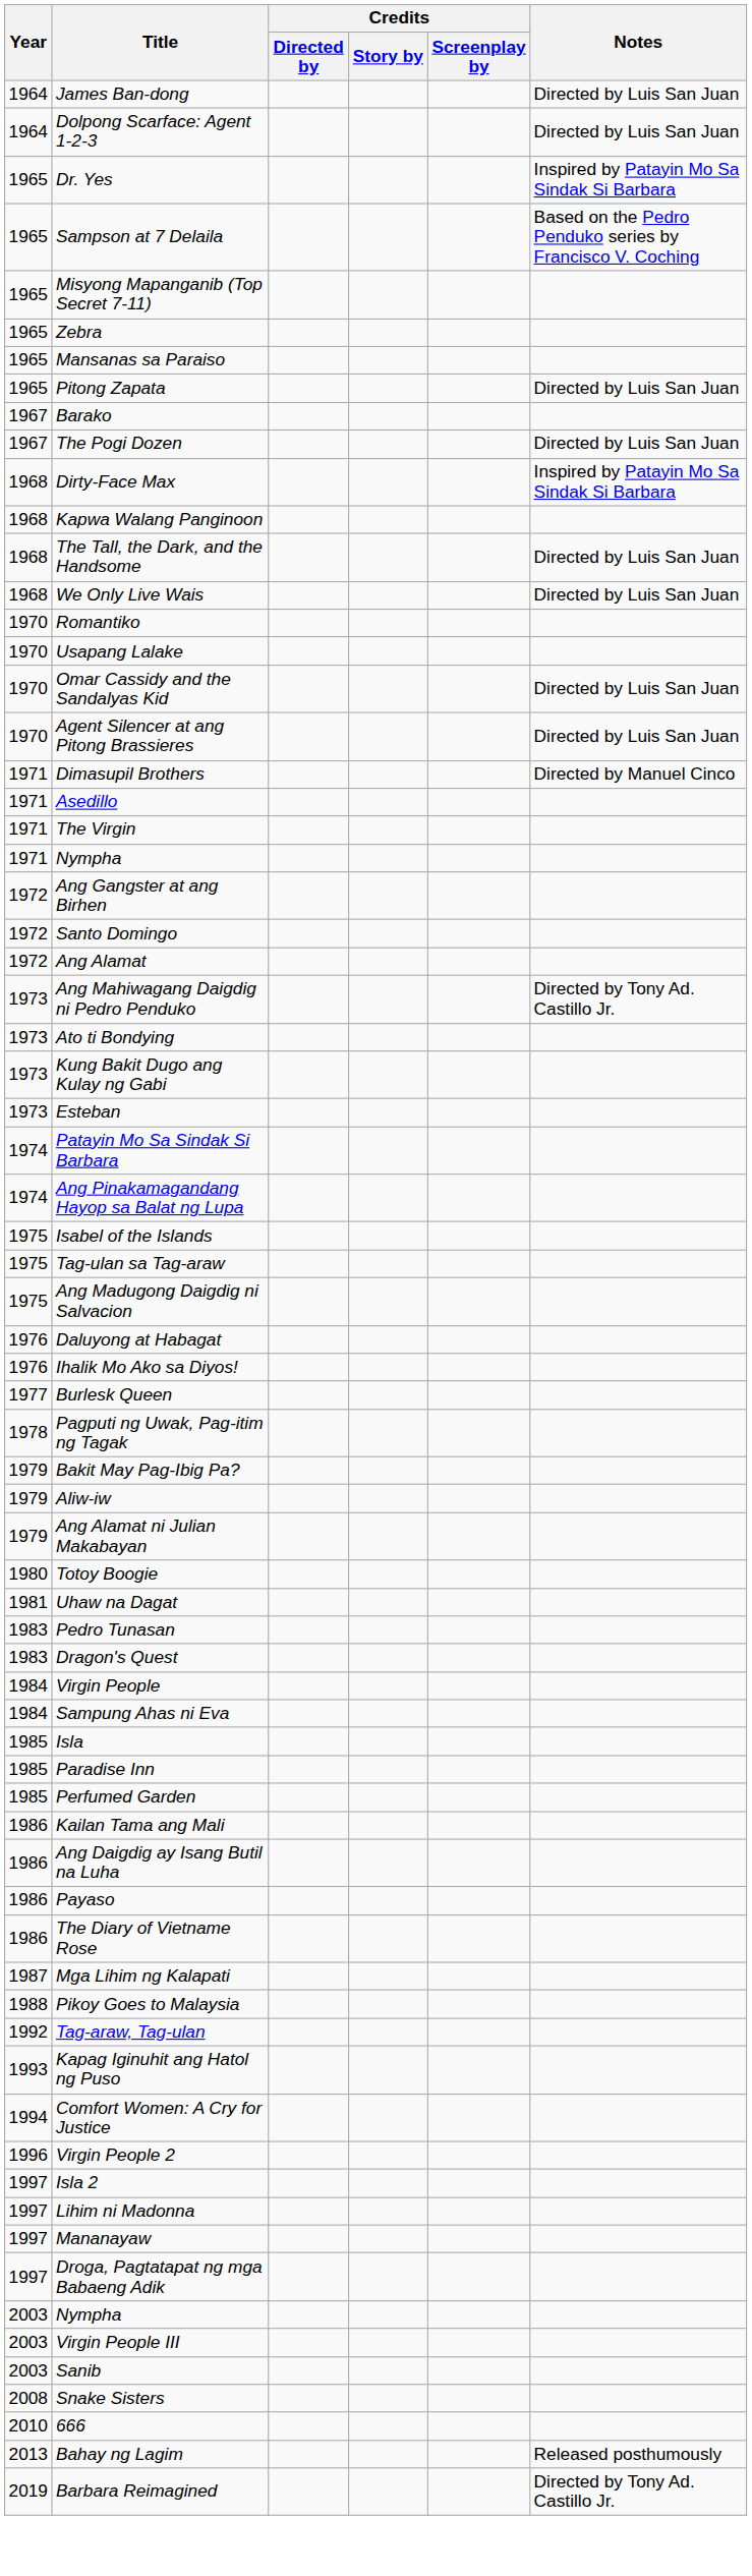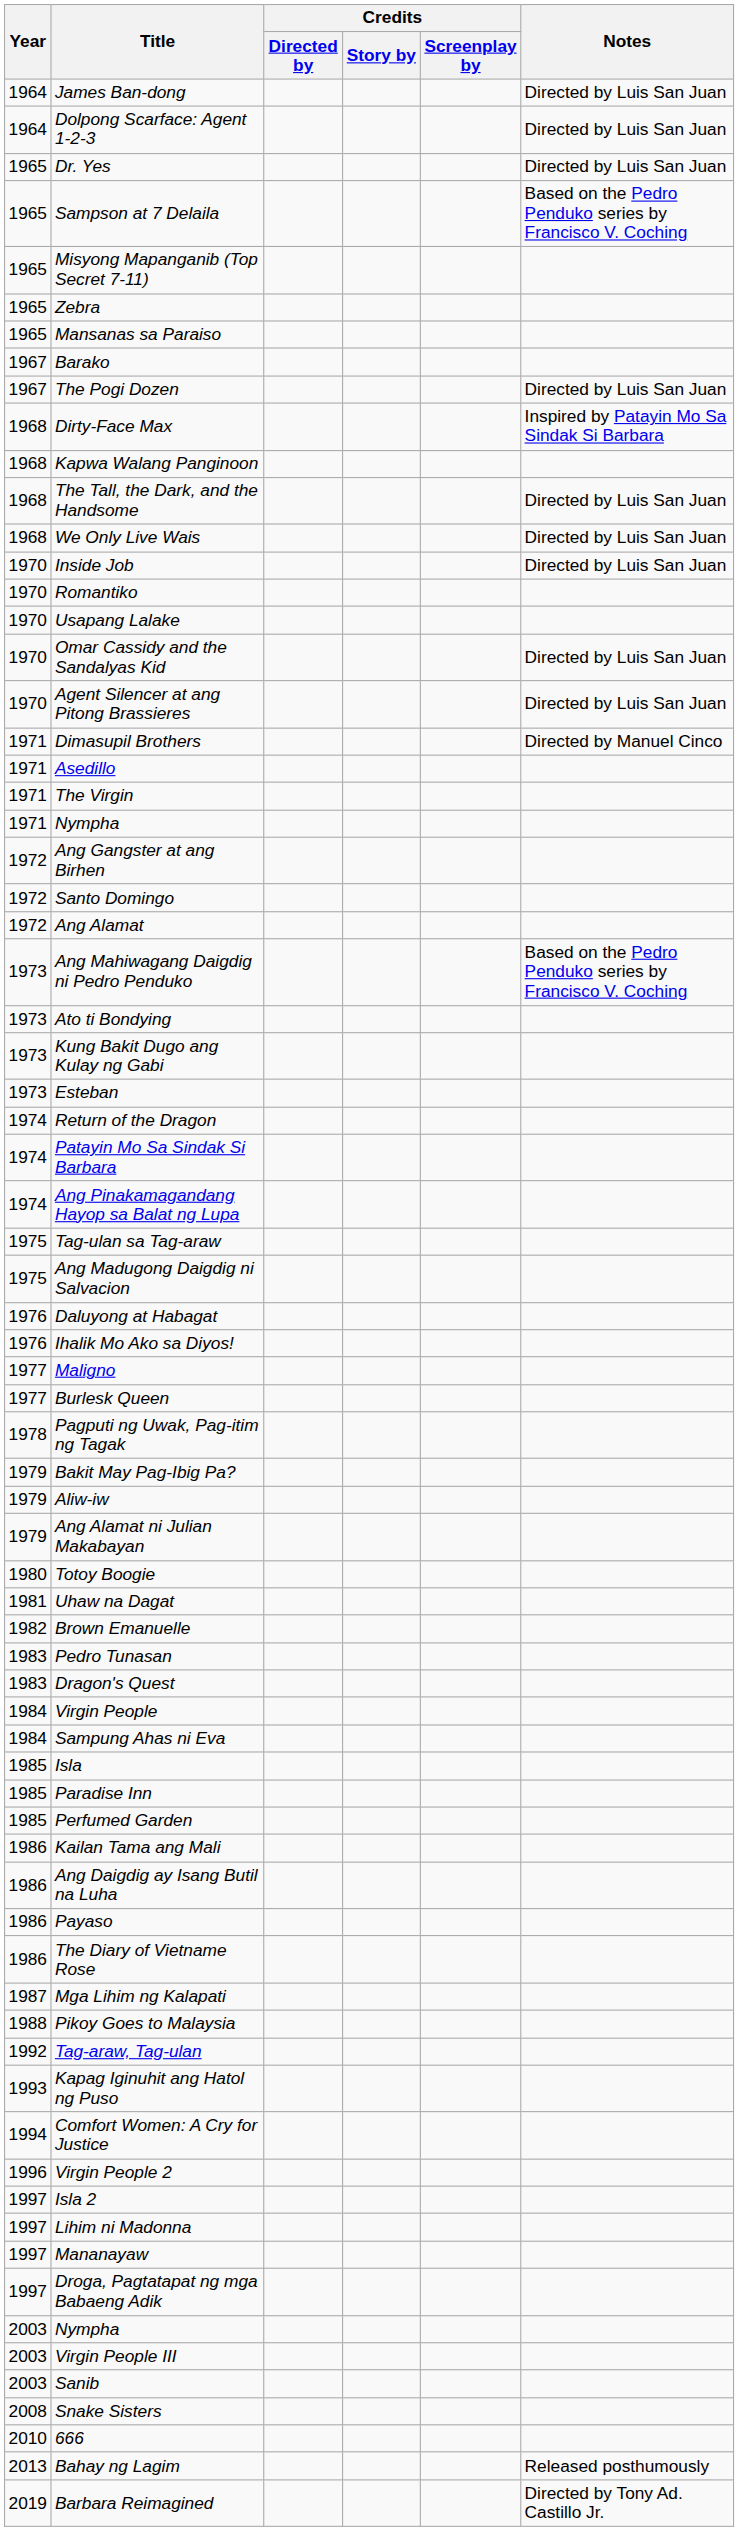 <table class="wikitable sortable">
 <tr>
 <th rowspan="2">Year</th>
 <th rowspan="2" width="190">Title</th>
 <th colspan="3">Credits</th>
 <th rowspan="2" width="190">Notes</th>
 </tr>
 <tr>
 <th width="65"><a href='#'>Directed by</a></th>
 <th width="65"><a href='#'>Story by</a></th>
 <th width="65"><a href='#'>Screenplay by</a></th>
 </tr>
 <tr>
 <td>1964</td>
 <td><em>James Ban-dong</em></td>
 <td></td>
 <td></td>
 <td></td>
 <td>Directed by Luis San Juan</td>
 </tr>
 <tr>
 <td>1964</td>
 <td><em>Dolpong Scarface: Agent 1-2-3</em></td>
 <td></td>
 <td></td>
 <td></td>
 <td>Directed by Luis San Juan</td>
 </tr>
 <tr>
 <td>1965</td>
 <td><em>Dr. Yes</em></td>
 <td></td>
 <td></td>
 <td></td>
-<td>Inspired by <a href='#'>Patayin Mo Sa Sindak Si Barbara</a></td>
+<td>Directed by Luis San Juan</td>
 </tr>
 <tr>
 <td>1965</td>
 <td><em>Sampson at 7 Delaila</em></td>
 <td></td>
 <td></td>
 <td></td>
 <td>Based on the <a href='#'>Pedro Penduko</a> series by <a href='#'>Francisco V. Coching</a></td>
 </tr>
 <tr>
 <td>1965</td>
 <td><em>Misyong Mapanganib (Top Secret 7-11)</em></td>
 <td></td>
 <td></td>
 <td></td>
 <td></td>
 </tr>
 <tr>
 <td>1965</td>
 <td><em>Zebra</em></td>
 <td></td>
 <td></td>
 <td></td>
 <td></td>
 </tr>
 <tr>
 <td>1965</td>
 <td><em>Mansanas sa Paraiso</em></td>
 <td></td>
 <td></td>
 <td></td>
 <td></td>
-</tr>
-<tr>
-<td>1965</td>
-<td><em>Pitong Zapata</em></td>
-<td></td>
-<td></td>
-<td></td>
-<td>Directed by Luis San Juan</td>
 </tr>
 <tr>
 <td>1967</td>
 <td><em>Barako</em></td>
 <td></td>
 <td></td>
 <td></td>
 <td></td>
 </tr>
 <tr>
 <td>1967</td>
 <td><em>The Pogi Dozen</em></td>
 <td></td>
 <td></td>
 <td></td>
 <td>Directed by Luis San Juan</td>
 </tr>
 <tr>
 <td>1968</td>
 <td><em>Dirty-Face Max</em></td>
 <td></td>
 <td></td>
 <td></td>
 <td>Inspired by <a href='#'>Patayin Mo Sa Sindak Si Barbara</a></td>
 </tr>
 <tr>
 <td>1968</td>
 <td><em>Kapwa Walang Panginoon</em></td>
 <td></td>
 <td></td>
 <td></td>
 <td></td>
 </tr>
 <tr>
 <td>1968</td>
 <td><em>The Tall, the Dark, and the Handsome</em></td>
 <td></td>
 <td></td>
 <td></td>
 <td>Directed by Luis San Juan</td>
 </tr>
 <tr>
 <td>1968</td>
 <td><em>We Only Live Wais</em></td>
+<td></td>
+<td></td>
+<td></td>
+<td>Directed by Luis San Juan</td>
+</tr>
+<tr>
+<td>1970</td>
+<td><em>Inside Job</em></td>
 <td></td>
 <td></td>
 <td></td>
 <td>Directed by Luis San Juan</td>
 </tr>
 <tr>
 <td>1970</td>
 <td><em>Romantiko</em></td>
 <td></td>
 <td></td>
 <td></td>
 <td></td>
 </tr>
 <tr>
 <td>1970</td>
 <td><em>Usapang Lalake</em></td>
 <td></td>
 <td></td>
 <td></td>
 <td></td>
 </tr>
 <tr>
 <td>1970</td>
 <td><em>Omar Cassidy and the Sandalyas Kid</em></td>
 <td></td>
 <td></td>
 <td></td>
 <td>Directed by Luis San Juan</td>
 </tr>
 <tr>
 <td>1970</td>
 <td><em>Agent Silencer at ang Pitong Brassieres</em></td>
 <td></td>
 <td></td>
 <td></td>
 <td>Directed by Luis San Juan</td>
 </tr>
 <tr>
 <td>1971</td>
 <td><em>Dimasupil Brothers</em></td>
 <td></td>
 <td></td>
 <td></td>
 <td>Directed by Manuel Cinco</td>
 </tr>
 <tr>
 <td>1971</td>
 <td><em><a href='#'>Asedillo</a></em></td>
 <td></td>
 <td></td>
 <td></td>
 <td></td>
 </tr>
 <tr>
 <td>1971</td>
 <td><em>The Virgin</em></td>
 <td></td>
 <td></td>
 <td></td>
 <td></td>
 </tr>
 <tr>
 <td>1971</td>
 <td><em>Nympha</em></td>
 <td></td>
 <td></td>
 <td></td>
 <td></td>
 </tr>
 <tr>
 <td>1972</td>
 <td><em>Ang Gangster at ang Birhen</em></td>
 <td></td>
 <td></td>
 <td></td>
 <td></td>
 </tr>
 <tr>
 <td>1972</td>
 <td><em>Santo Domingo</em></td>
 <td></td>
 <td></td>
 <td></td>
 <td></td>
 </tr>
 <tr>
 <td>1972</td>
 <td><em>Ang Alamat</em></td>
 <td></td>
 <td></td>
 <td></td>
 <td></td>
 </tr>
 <tr>
 <td>1973</td>
 <td><em>Ang Mahiwagang Daigdig ni Pedro Penduko</em></td>
 <td></td>
 <td></td>
 <td></td>
-<td>Directed by Tony Ad. Castillo Jr.</td>
+<td>Based on the <a href='#'>Pedro Penduko</a> series by <a href='#'>Francisco V. Coching</a></td>
 </tr>
 <tr>
 <td>1973</td>
 <td><em>Ato ti Bondying</em></td>
 <td></td>
 <td></td>
 <td></td>
 <td></td>
 </tr>
 <tr>
 <td>1973</td>
 <td><em>Kung Bakit Dugo ang Kulay ng Gabi</em></td>
 <td></td>
 <td></td>
 <td></td>
 <td></td>
 </tr>
 <tr>
 <td>1973</td>
 <td><em>Esteban</em></td>
 <td></td>
 <td></td>
 <td></td>
 <td></td>
 </tr>
 <tr>
 <td>1974</td>
+<td><em>Return of the Dragon</em></td>
+<td></td>
+<td></td>
+<td></td>
+<td></td>
+</tr>
+<tr>
+<td>1974</td>
 <td><em><a href='#'>Patayin Mo Sa Sindak Si Barbara</a></em></td>
 <td></td>
 <td></td>
 <td></td>
 <td></td>
 </tr>
 <tr>
 <td>1974</td>
 <td><em><a href='#'>Ang Pinakamagandang Hayop sa Balat ng Lupa</a></em></td>
-<td></td>
-<td></td>
-<td></td>
-<td></td>
-</tr>
-<tr>
-<td>1975</td>
-<td><em>Isabel of the Islands</em></td>
 <td></td>
 <td></td>
 <td></td>
 <td></td>
 </tr>
 <tr>
 <td>1975</td>
 <td><em>Tag-ulan sa Tag-araw</em></td>
 <td></td>
 <td></td>
 <td></td>
 <td></td>
 </tr>
 <tr>
 <td>1975</td>
 <td><em>Ang Madugong Daigdig ni Salvacion</em></td>
 <td></td>
 <td></td>
 <td></td>
 <td></td>
 </tr>
 <tr>
 <td>1976</td>
 <td><em>Daluyong at Habagat</em></td>
 <td></td>
 <td></td>
 <td></td>
 <td></td>
 </tr>
 <tr>
 <td>1976</td>
 <td><em>Ihalik Mo Ako sa Diyos!</em></td>
+<td></td>
+<td></td>
+<td></td>
+<td></td>
+</tr>
+<tr>
+<td>1977</td>
+<td><em><a href='#'>Maligno</a></em></td>
 <td></td>
 <td></td>
 <td></td>
 <td></td>
 </tr>
 <tr>
 <td>1977</td>
 <td><em>Burlesk Queen</em></td>
 <td></td>
 <td></td>
 <td></td>
 <td></td>
 </tr>
 <tr>
 <td>1978</td>
 <td><em>Pagputi ng Uwak, Pag-itim ng Tagak</em></td>
 <td></td>
 <td></td>
 <td></td>
 <td></td>
 </tr>
 <tr>
 <td>1979</td>
 <td><em>Bakit May Pag-Ibig Pa?</em></td>
 <td></td>
 <td></td>
 <td></td>
 <td></td>
 </tr>
 <tr>
 <td>1979</td>
 <td><em>Aliw-iw</em></td>
 <td></td>
 <td></td>
 <td></td>
 <td></td>
 </tr>
 <tr>
 <td>1979</td>
 <td><em>Ang Alamat ni Julian Makabayan</em></td>
 <td></td>
 <td></td>
 <td></td>
 <td></td>
 </tr>
 <tr>
 <td>1980</td>
 <td><em>Totoy Boogie</em></td>
 <td></td>
 <td></td>
 <td></td>
 <td></td>
 </tr>
 <tr>
 <td>1981</td>
 <td><em>Uhaw na Dagat</em></td>
+<td></td>
+<td></td>
+<td></td>
+<td></td>
+</tr>
+<tr>
+<td>1982</td>
+<td><em>Brown Emanuelle</em></td>
 <td></td>
 <td></td>
 <td></td>
 <td></td>
 </tr>
 <tr>
 <td>1983</td>
 <td><em>Pedro Tunasan</em></td>
 <td></td>
 <td></td>
 <td></td>
 <td></td>
 </tr>
 <tr>
 <td>1983</td>
 <td><em>Dragon's Quest</em></td>
 <td></td>
 <td></td>
 <td></td>
 <td></td>
 </tr>
 <tr>
 <td>1984</td>
 <td><em>Virgin People</em></td>
 <td></td>
 <td></td>
 <td></td>
 <td></td>
 </tr>
 <tr>
 <td>1984</td>
 <td><em>Sampung Ahas ni Eva</em></td>
 <td></td>
 <td></td>
 <td></td>
 <td></td>
 </tr>
 <tr>
 <td>1985</td>
 <td><em>Isla</em></td>
 <td></td>
 <td></td>
 <td></td>
 <td></td>
 </tr>
 <tr>
 <td>1985</td>
 <td><em>Paradise Inn</em></td>
 <td></td>
 <td></td>
 <td></td>
 <td></td>
 </tr>
 <tr>
 <td>1985</td>
 <td><em>Perfumed Garden</em></td>
 <td></td>
 <td></td>
 <td></td>
 <td></td>
 </tr>
 <tr>
 <td>1986</td>
 <td><em>Kailan Tama ang Mali</em></td>
 <td></td>
 <td></td>
 <td></td>
 <td></td>
 </tr>
 <tr>
 <td>1986</td>
 <td><em>Ang Daigdig ay Isang Butil na Luha</em></td>
 <td></td>
 <td></td>
 <td></td>
 <td></td>
 </tr>
 <tr>
 <td>1986</td>
 <td><em>Payaso</em></td>
 <td></td>
 <td></td>
 <td></td>
 <td></td>
 </tr>
 <tr>
 <td>1986</td>
 <td><em>The Diary of Vietname Rose</em></td>
 <td></td>
 <td></td>
 <td></td>
 <td></td>
 </tr>
 <tr>
 <td>1987</td>
 <td><em>Mga Lihim ng Kalapati</em></td>
 <td></td>
 <td></td>
 <td></td>
 <td></td>
 </tr>
 <tr>
 <td>1988</td>
 <td><em>Pikoy Goes to Malaysia</em></td>
 <td></td>
 <td></td>
 <td></td>
 <td></td>
 </tr>
 <tr>
 <td>1992</td>
 <td><em><a href='#'>Tag-araw, Tag-ulan</a></em></td>
 <td></td>
 <td></td>
 <td></td>
 <td></td>
 </tr>
 <tr>
 <td>1993</td>
 <td><em>Kapag Iginuhit ang Hatol ng Puso</em></td>
 <td></td>
 <td></td>
 <td></td>
 <td></td>
 </tr>
 <tr>
 <td>1994</td>
 <td><em>Comfort Women: A Cry for Justice</em></td>
 <td></td>
 <td></td>
 <td></td>
 <td></td>
 </tr>
 <tr>
 <td>1996</td>
 <td><em>Virgin People 2</em></td>
 <td></td>
 <td></td>
 <td></td>
 <td></td>
 </tr>
 <tr>
 <td>1997</td>
 <td><em>Isla 2</em></td>
 <td></td>
 <td></td>
 <td></td>
 <td></td>
 </tr>
 <tr>
 <td>1997</td>
 <td><em>Lihim ni Madonna</em></td>
 <td></td>
 <td></td>
 <td></td>
 <td></td>
 </tr>
 <tr>
 <td>1997</td>
 <td><em>Mananayaw</em></td>
 <td></td>
 <td></td>
 <td></td>
 <td></td>
 </tr>
 <tr>
 <td>1997</td>
 <td><em>Droga, Pagtatapat ng mga Babaeng Adik</em></td>
 <td></td>
 <td></td>
 <td></td>
 <td></td>
 </tr>
 <tr>
 <td>2003</td>
 <td><em>Nympha</em></td>
 <td></td>
 <td></td>
 <td></td>
 <td></td>
 </tr>
 <tr>
 <td>2003</td>
 <td><em>Virgin People III</em></td>
 <td></td>
 <td></td>
 <td></td>
 <td></td>
 </tr>
 <tr>
 <td>2003</td>
 <td><em>Sanib</em></td>
 <td></td>
 <td></td>
 <td></td>
 <td></td>
 </tr>
 <tr>
 <td>2008</td>
 <td><em>Snake Sisters</em></td>
 <td></td>
 <td></td>
 <td></td>
 <td></td>
 </tr>
 <tr>
 <td>2010</td>
 <td><em>666</em></td>
 <td></td>
 <td></td>
 <td></td>
 <td></td>
 </tr>
 <tr>
 <td>2013</td>
 <td><em>Bahay ng Lagim</em></td>
 <td></td>
 <td></td>
 <td></td>
 <td>Released posthumously</td>
 </tr>
 <tr>
 <td>2019</td>
 <td><em>Barbara Reimagined</em></td>
 <td></td>
 <td></td>
 <td></td>
 <td>Directed by Tony Ad. Castillo Jr.</td>
 </tr>
 </table>
